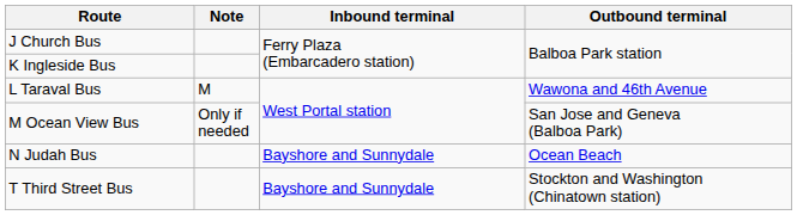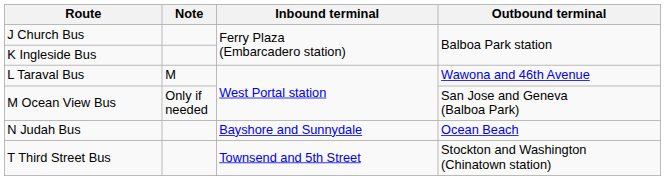 <table class="wikitable">
 <tr>
 <th width="190">Route</th>
 <th width="60">Note</th>
 <th width="270">Inbound terminal</th>
 <th width="270">Outbound terminal</th>
 </tr>
 <tr>
 <td>J Church Bus</td>
 <td></td>
 <td rowspan="2">Ferry Plaza<br>(Embarcadero station)</td>
 <td rowspan="2">Balboa Park station</td>
 </tr>
 <tr>
 <td>K Ingleside Bus</td>
 <td></td>
 </tr>
 <tr>
 <td>L Taraval Bus</td>
 <td>M</td>
 <td rowspan="2"><a href='#'>West Portal station</a></td>
 <td><a href='#'>Wawona and 46th Avenue</a></td>
 </tr>
 <tr>
 <td>M Ocean View Bus</td>
 <td>Only if needed</td>
 <td>San Jose and Geneva<br>(Balboa Park)</td>
 </tr>
 <tr>
 <td>N Judah Bus</td>
 <td></td>
 <td><a href='#'>Bayshore and Sunnydale</a></td>
 <td><a href='#'>Ocean Beach</a></td>
 </tr>
 <tr>
 <td>T Third Street Bus</td>
 <td></td>
-<td><a href='#'>Bayshore and Sunnydale</a></td>
+<td><a href='#'>Townsend and 5th Street</a></td>
 <td>Stockton and Washington<br>(Chinatown station)</td>
 </tr>
 </table>
